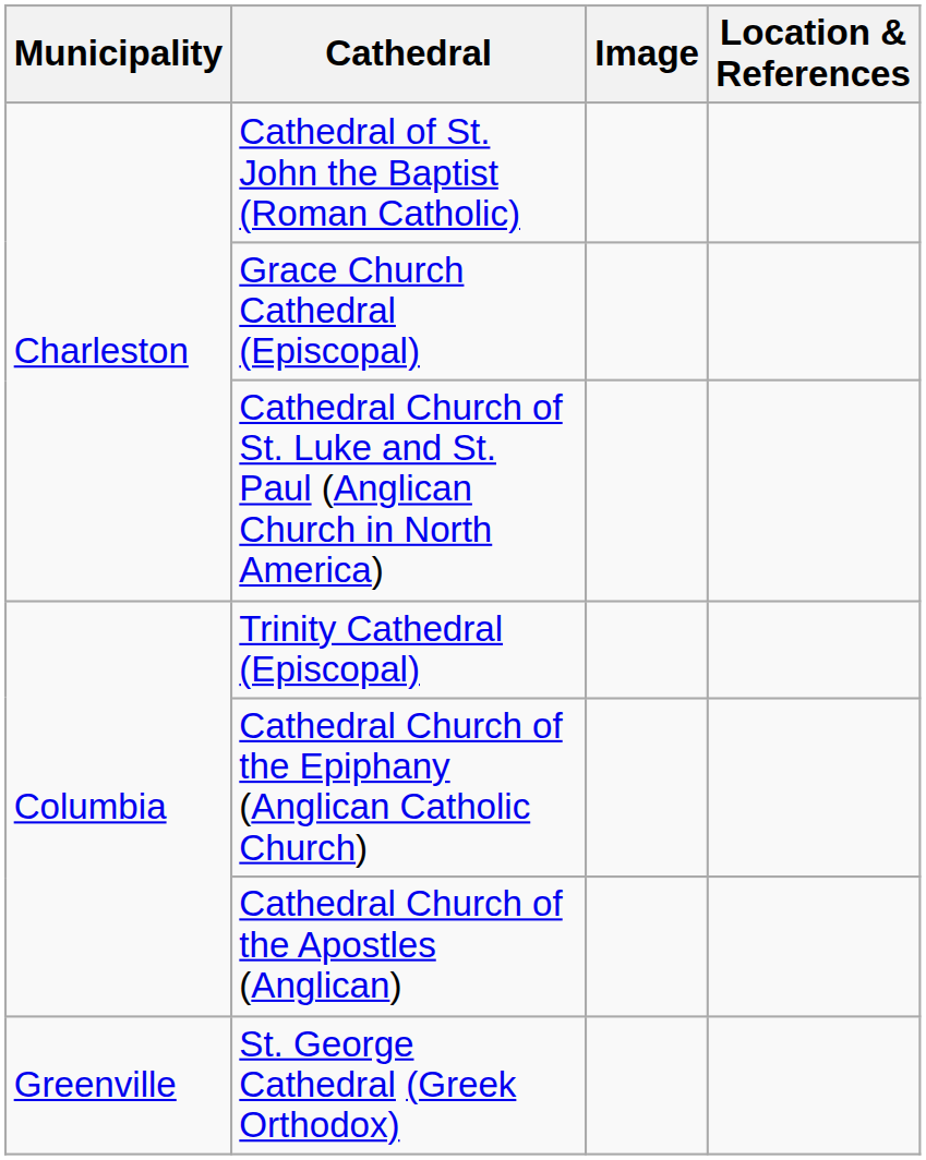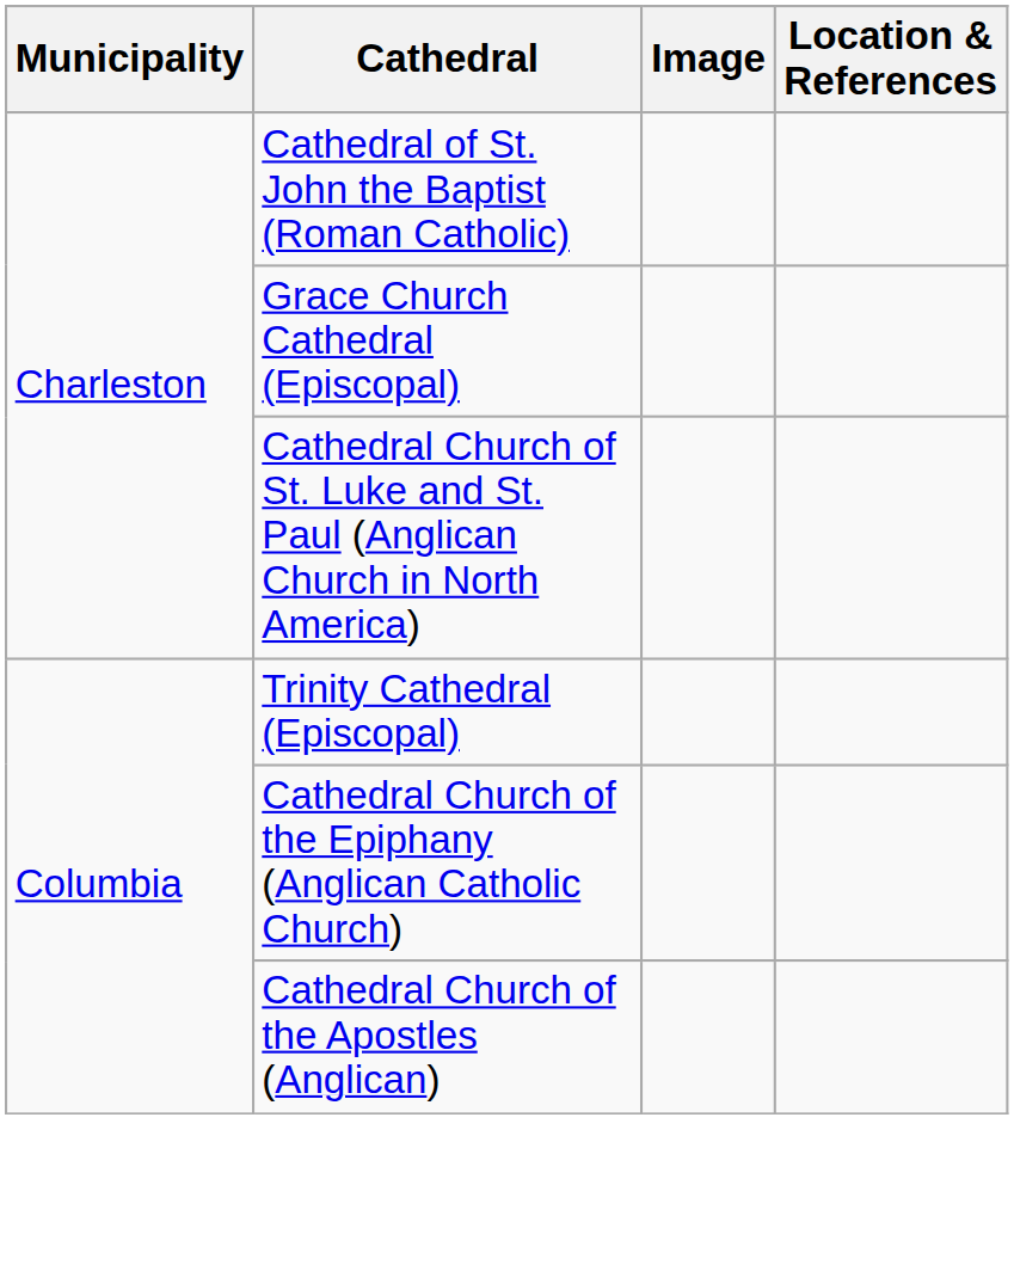 <table width=65% class="wikitable">
 <tr>
 <th width = 10%>Municipality</th>
 <th width = 40%>Cathedral</th>
 <th width = 5%>Image</th>
 <th width = 10%>Location & References</th>
 </tr>
 <tr>
 <td rowspan=3><a href='#'>Charleston</a></td>
 <td><a href='#'>Cathedral of St. John the Baptist</a> <a href='#'>(Roman Catholic)</a></td>
 <td></td>
 <td><small></small><br></td>
 </tr>
 <tr>
 <td><a href='#'>Grace Church Cathedral</a> <a href='#'>(Episcopal)</a></td>
 <td></td>
 <td><small></small><br></td>
 </tr>
 <tr>
 <td><a href='#'>Cathedral Church of St. Luke and St. Paul</a> (<a href='#'>Anglican Church in North America</a>)</td>
 <td></td>
 <td><small></small><br></td>
 </tr>
 <tr>
 <td rowspan=3><a href='#'>Columbia</a></td>
 <td><a href='#'>Trinity Cathedral</a> <a href='#'>(Episcopal)</a></td>
 <td></td>
 <td><small></small><br></td>
 </tr>
 <tr>
 <td><a href='#'>Cathedral Church of the Epiphany</a> (<a href='#'>Anglican Catholic Church</a>)</td>
 <td></td>
 <td><small></small><br></td>
 </tr>
 <tr>
 <td><a href='#'>Cathedral Church of the Apostles</a> (<a href='#'>Anglican</a>)</td>
 <td></td>
 <td><small></small><br></td>
 </tr>
-<tr>
-<td><a href='#'>Greenville</a></td>
-<td><a href='#'>St. George Cathedral</a> <a href='#'>(Greek Orthodox)</a></td>
-<td></td>
-<td><small></small><br></td>
-</tr>
 </table>
